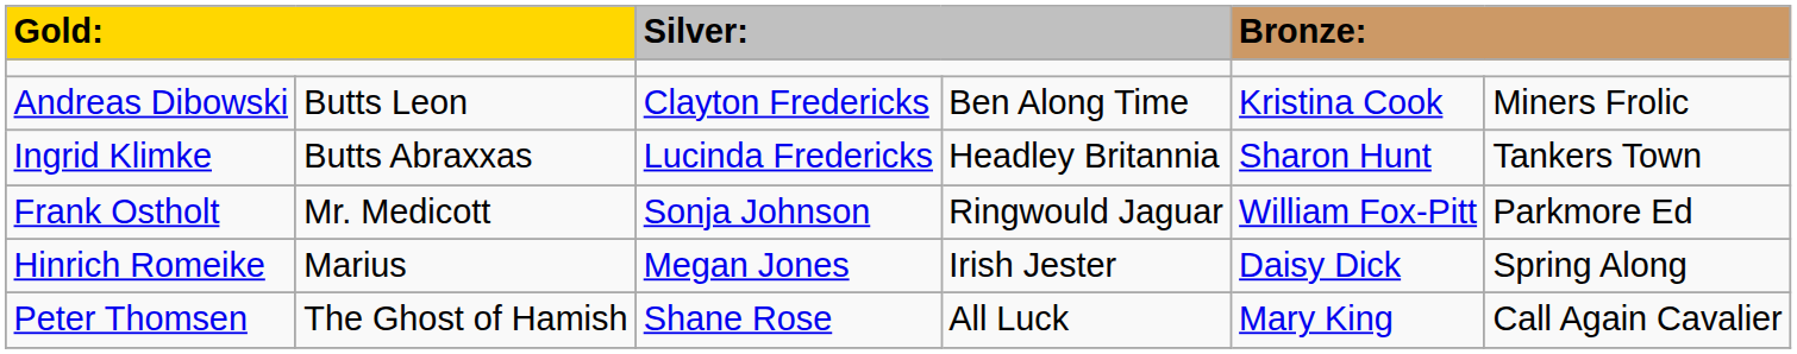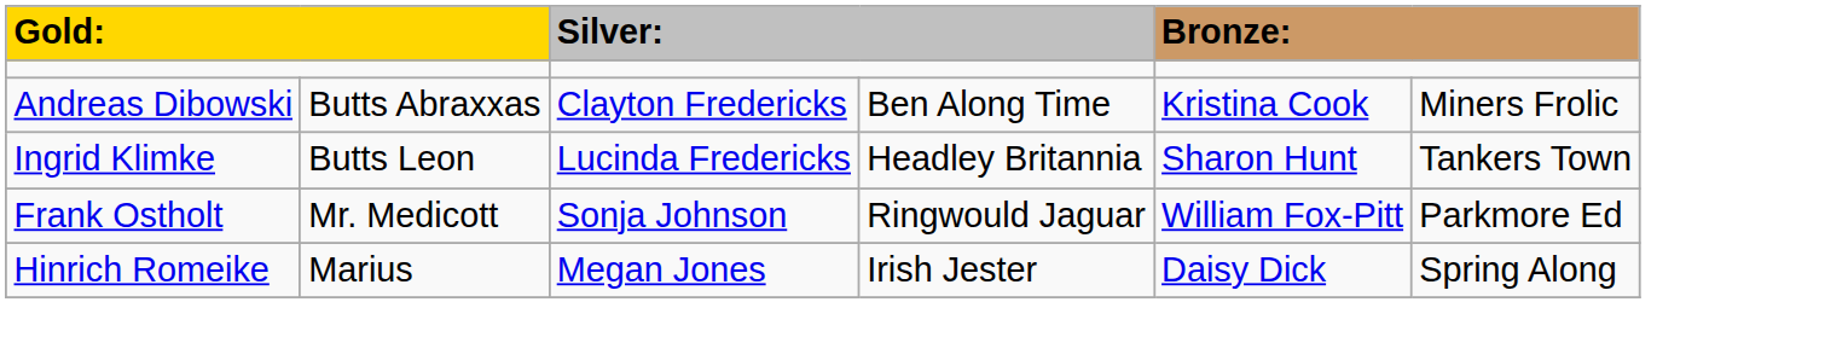 <table class="wikitable">
 <tr>
 <td !align="center" bgcolor="gold" colspan=2><strong>Gold:</strong></td>
 <td !align="center" bgcolor="silver" colspan=2><strong>Silver:</strong></td>
 <td !align="center" bgcolor="CC9966" colspan=2><strong>Bronze:</strong></td>
 </tr>
 <tr>
 <td colspan=2 align=center></td>
 <td colspan=2 align=center></td>
 <td colspan=2 align=center></td>
 </tr>
 <tr>
 <td><a href='#'>Andreas Dibowski</a></td>
-<td>Butts Leon</td>
+<td>Butts Abraxxas</td>
 <td><a href='#'>Clayton Fredericks</a></td>
 <td>Ben Along Time</td>
 <td><a href='#'>Kristina Cook</a></td>
 <td>Miners Frolic</td>
 </tr>
 <tr>
 <td><a href='#'>Ingrid Klimke</a></td>
-<td>Butts Abraxxas</td>
+<td>Butts Leon</td>
 <td><a href='#'>Lucinda Fredericks</a></td>
 <td>Headley Britannia</td>
 <td><a href='#'>Sharon Hunt</a></td>
 <td>Tankers Town</td>
 </tr>
 <tr>
 <td><a href='#'>Frank Ostholt</a></td>
 <td>Mr. Medicott</td>
 <td><a href='#'>Sonja Johnson</a></td>
 <td>Ringwould Jaguar</td>
 <td><a href='#'>William Fox-Pitt</a></td>
 <td>Parkmore Ed</td>
 </tr>
 <tr>
 <td><a href='#'>Hinrich Romeike</a></td>
 <td>Marius</td>
 <td><a href='#'>Megan Jones</a></td>
 <td>Irish Jester</td>
 <td><a href='#'>Daisy Dick</a></td>
 <td>Spring Along</td>
 </tr>
-<tr>
-<td><a href='#'>Peter Thomsen</a></td>
-<td>The Ghost of Hamish</td>
-<td><a href='#'>Shane Rose</a></td>
-<td>All Luck</td>
-<td><a href='#'>Mary King</a></td>
-<td>Call Again Cavalier</td>
-</tr>
 </table>
